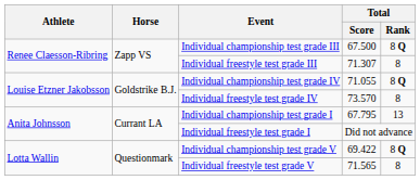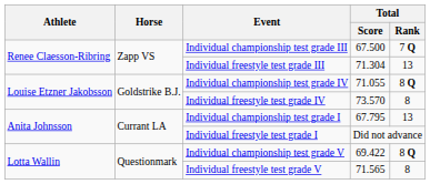 <table class=wikitable style="font-size:90%">
 <tr>
 <th rowspan="2">Athlete</th>
 <th rowspan="2">Horse</th>
 <th rowspan="2">Event</th>
 <th colspan="2">Total</th>
 </tr>
 <tr>
 <th>Score</th>
 <th>Rank</th>
 </tr>
 <tr>
 <td rowspan="2"><a href='#'>Renee Claesson-Ribring</a></td>
 <td rowspan="2">Zapp VS</td>
 <td><a href='#'>Individual championship test grade III</a></td>
 <td align=center>67.500</td>
-<td align=center>8 <strong>Q</strong></td>
+<td align=center>7 <strong>Q</strong></td>
 </tr>
 <tr>
 <td><a href='#'>Individual freestyle test grade III</a></td>
-<td align=center>71.307</td>
-<td align=center>8</td>
+<td align=center>71.304</td>
+<td align=center>13</td>
 </tr>
 <tr>
 <td rowspan="2"><a href='#'>Louise Etzner Jakobsson</a></td>
 <td rowspan="2">Goldstrike B.J.</td>
 <td><a href='#'>Individual championship test grade IV</a></td>
 <td align=center>71.055</td>
 <td align=center>8 <strong>Q</strong></td>
 </tr>
 <tr>
 <td><a href='#'>Individual freestyle test grade IV</a></td>
 <td align=center>73.570</td>
 <td align=center>8</td>
 </tr>
 <tr>
 <td rowspan="2"><a href='#'>Anita Johnsson</a></td>
 <td rowspan="2">Currant LA</td>
 <td><a href='#'>Individual championship test grade I</a></td>
 <td align=center>67.795</td>
 <td align=center>13</td>
 </tr>
 <tr>
 <td><a href='#'>Individual freestyle test grade I</a></td>
 <td align=center colspan=2>Did not advance</td>
 </tr>
 <tr>
 <td rowspan="2"><a href='#'>Lotta Wallin</a></td>
 <td rowspan="2">Questionmark</td>
 <td><a href='#'>Individual championship test grade V</a></td>
 <td align=center>69.422</td>
 <td align=center>8 <strong>Q</strong></td>
 </tr>
 <tr>
 <td><a href='#'>Individual freestyle test grade V</a></td>
 <td align=center>71.565</td>
 <td align=center>8</td>
 </tr>
 </table>
